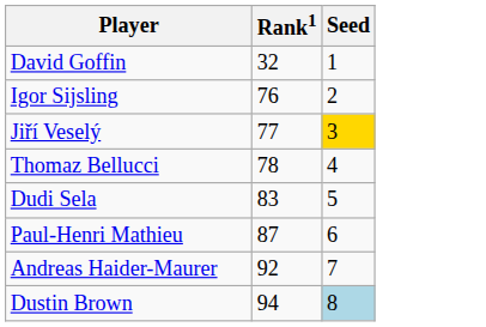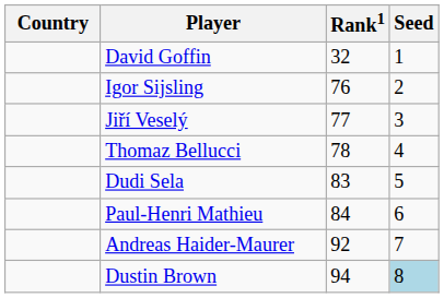 <table class="sortable wikitable">
 <tr>
+<th width="70">Country</th>
 <th width="175">Player</th>
 <th>Rank<sup>1</sup></th>
 <th>Seed</th>
 </tr>
 <tr>
+<td></td>
 <td><a href='#'>David Goffin</a></td>
 <td>32</td>
 <td>1</td>
 </tr>
 <tr>
+<td></td>
 <td><a href='#'>Igor Sijsling</a></td>
 <td>76</td>
 <td>2</td>
 </tr>
 <tr>
+<td></td>
 <td><a href='#'>Jiří Veselý</a></td>
 <td>77</td>
-<td style="background: gold;">3</td>
+<td>3</td>
 </tr>
 <tr>
+<td></td>
 <td><a href='#'>Thomaz Bellucci</a></td>
 <td>78</td>
 <td>4</td>
 </tr>
 <tr>
+<td></td>
 <td><a href='#'>Dudi Sela</a></td>
 <td>83</td>
 <td>5</td>
 </tr>
 <tr>
+<td></td>
 <td><a href='#'>Paul-Henri Mathieu</a></td>
-<td>87</td>
+<td>84</td>
 <td>6</td>
 </tr>
 <tr>
+<td></td>
 <td><a href='#'>Andreas Haider-Maurer</a></td>
 <td>92</td>
 <td>7</td>
 </tr>
 <tr>
+<td></td>
 <td><a href='#'>Dustin Brown</a></td>
 <td>94</td>
 <td style="background: lightblue;">8</td>
 </tr>
 </table>
